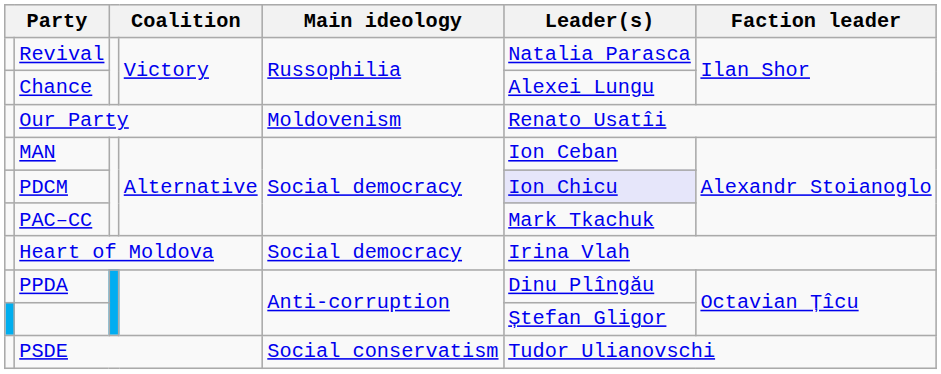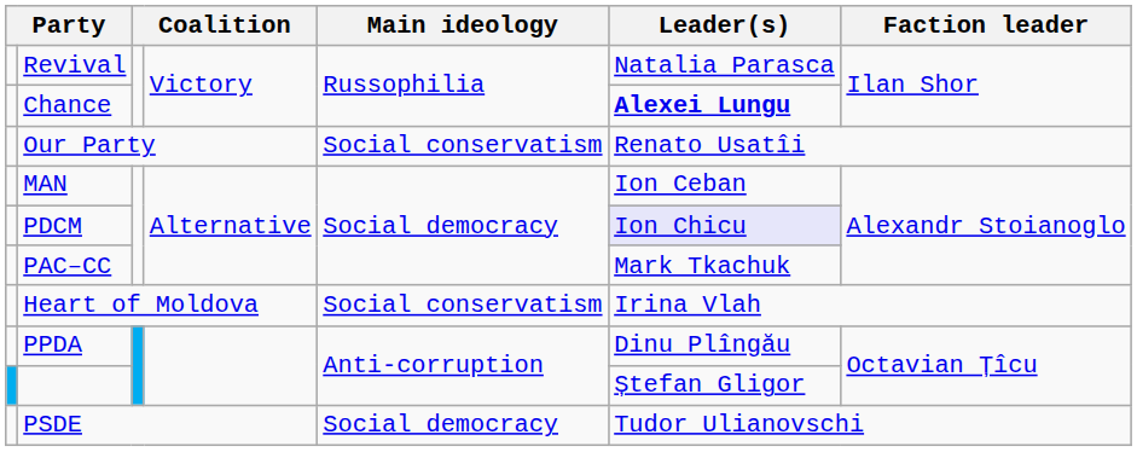 <table class="wikitable">
 <tr>
 <th colspan="2">Party</th>
 <th colspan="2">Coalition</th>
 <th>Main ideology</th>
 <th>Leader(s)</th>
 <th>Faction leader</th>
 </tr>
 <tr>
 <td bgcolor=></td>
 <td><a href='#'>Revival</a></td>
 <td rowspan="2" bgcolor=></td>
 <td rowspan="2"><a href='#'>Victory</a></td>
 <td rowspan="2"><a href='#'>Russophilia</a></td>
 <td><a href='#'>Natalia Parasca</a></td>
 <td rowspan="2"><a href='#'>Ilan Shor</a></td>
 </tr>
 <tr>
 <td bgcolor=></td>
 <td><a href='#'>Chance</a></td>
-<td><a href='#'>Alexei Lungu</a></td>
+<td><strong><a href='#'>Alexei Lungu</a></strong></td>
 </tr>
 <tr>
 <td bgcolor=></td>
 <td colspan="3"><a href='#'>Our Party</a></td>
-<td><a href='#'>Moldovenism</a></td>
+<td><a href='#'>Social conservatism</a></td>
 <td colspan="2"><a href='#'>Renato Usatîi</a></td>
 </tr>
 <tr>
 <td bgcolor=></td>
 <td><a href='#'>MAN</a></td>
 <td rowspan="3" bgcolor=></td>
 <td rowspan="3"><a href='#'>Alternative</a></td>
 <td rowspan="3"><a href='#'>Social democracy</a></td>
 <td><a href='#'>Ion Ceban</a></td>
 <td rowspan="3"><a href='#'>Alexandr Stoianoglo</a></td>
 </tr>
 <tr>
 <td bgcolor=></td>
 <td><a href='#'>PDCM</a></td>
 <td style="background: lavender;"><a href='#'>Ion Chicu</a></td>
 </tr>
 <tr>
 <td bgcolor=></td>
 <td><a href='#'>PAC–CC</a></td>
 <td><a href='#'>Mark Tkachuk</a></td>
 </tr>
 <tr>
 <td bgcolor=></td>
 <td colspan="3"><a href='#'>Heart of Moldova</a></td>
-<td><a href='#'>Social democracy</a></td>
+<td><a href='#'>Social conservatism</a></td>
 <td colspan="2"><a href='#'>Irina Vlah</a></td>
 </tr>
 <tr>
 <td bgcolor=></td>
 <td><a href='#'>PPDA</a></td>
 <td rowspan="2" bgcolor=#00ADF1></td>
 <td rowspan="2"></td>
 <td rowspan="2"><a href='#'>Anti-corruption</a></td>
 <td><a href='#'>Dinu Plîngău</a></td>
 <td rowspan="2"><a href='#'>Octavian Țîcu</a></td>
 </tr>
 <tr>
 <td bgcolor=#00aeef></td>
 <td></td>
 <td colspan="1"><a href='#'>Ștefan Gligor</a></td>
 </tr>
 <tr>
 <td bgcolor=></td>
 <td colspan="3"><a href='#'>PSDE</a></td>
-<td><a href='#'>Social conservatism</a></td>
+<td><a href='#'>Social democracy</a></td>
 <td colspan="2"><a href='#'>Tudor Ulianovschi</a></td>
 </tr>
 </table>
